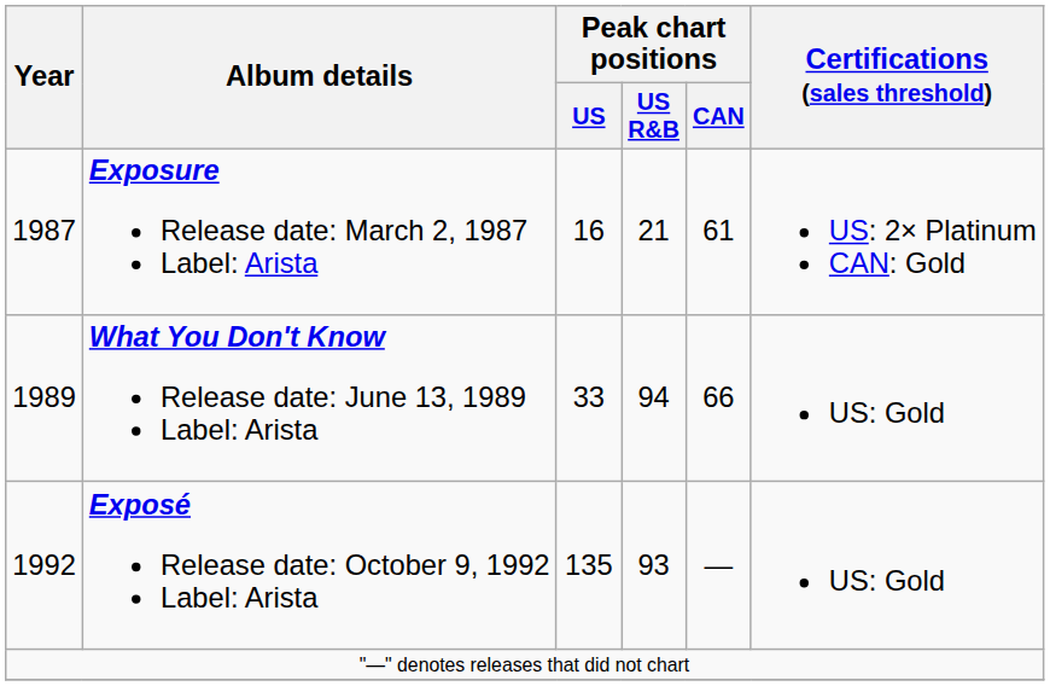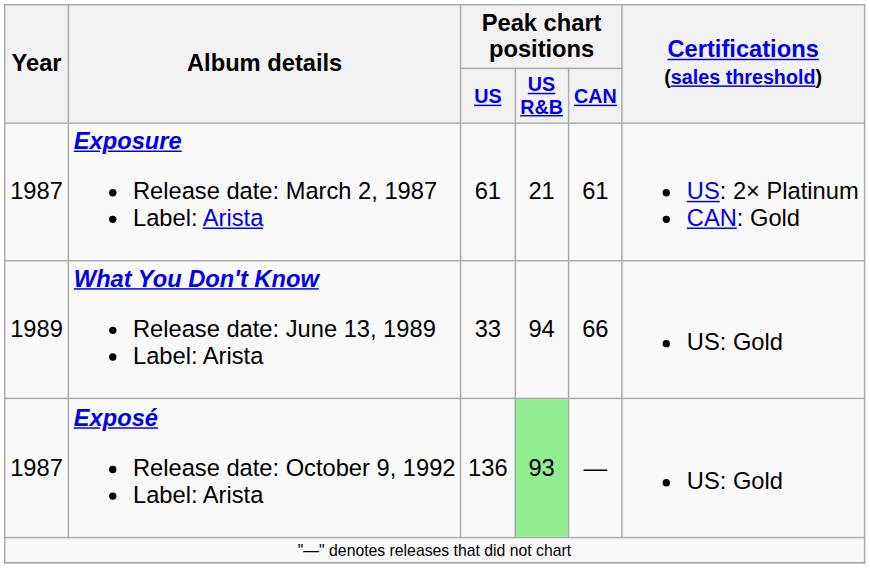 <table class="wikitable" style="text-align:center;">
 <tr>
 <th rowspan="2">Year</th>
 <th rowspan="2">Album details</th>
 <th colspan="3">Peak chart<br>positions</th>
 <th rowspan="2"><a href='#'>Certifications</a><br><small>(<a href='#'>sales threshold</a>)</small></th>
 </tr>
 <tr style="font-size:smaller;">
 <th width="30"><a href='#'>US</a><br></th>
 <th width="30"><a href='#'>US R&B</a><br></th>
 <th width="30"><a href='#'>CAN</a><br></th>
 </tr>
 <tr>
 <td>1987</td>
 <td align="left"><strong><em><a href='#'>Exposure</a></em></strong><br><ul><li>Release date: March 2, 1987</li><li>Label: <a href='#'>Arista</a></li></ul></td>
-<td>16</td>
+<td>61</td>
 <td>21</td>
 <td>61</td>
 <td align="left"><br><ul><li><a href='#'>US</a>: 2× Platinum</li><li><a href='#'>CAN</a>: Gold</li></ul></td>
 </tr>
 <tr>
 <td>1989</td>
 <td align="left"><strong><em><a href='#'>What You Don't Know</a></em></strong><br><ul><li>Release date: June 13, 1989</li><li>Label: Arista</li></ul></td>
 <td>33</td>
 <td>94</td>
 <td>66</td>
 <td align="left"><br><ul><li>US: Gold</li></ul></td>
 </tr>
 <tr>
-<td>1992</td>
+<td>1987</td>
 <td align="left"><strong><em><a href='#'>Exposé</a></em></strong><br><ul><li>Release date: October 9, 1992</li><li>Label: Arista</li></ul></td>
-<td>135</td>
-<td>93</td>
+<td>136</td>
+<td style="background: lightgreen;">93</td>
 <td>—</td>
 <td align="left"><br><ul><li>US: Gold</li></ul></td>
 </tr>
 <tr>
 <td colspan="10" style="font-size:8pt">"—" denotes releases that did not chart</td>
 </tr>
 <tr>
 </tr>
 </table>
